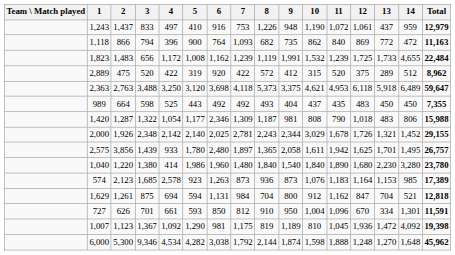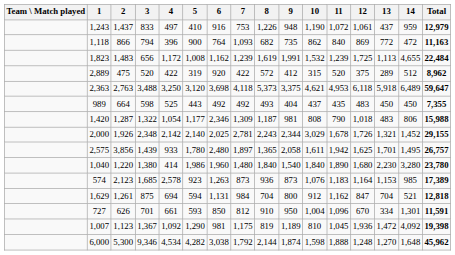 <table class="wikitable sortable" style="font-size: 74%; text-align:center;">
 <tr>
 <th>Team \ Match played</th>
 <th align=center>1</th>
 <th align=center>2</th>
 <th align=center>3</th>
 <th align=center>4</th>
 <th align=center>5</th>
 <th align=center>6</th>
 <th align=center>7</th>
 <th align=center>8</th>
 <th align=center>9</th>
 <th align=center>10</th>
 <th align=center>11</th>
 <th align=center>12</th>
 <th align=center>13</th>
 <th align=center>14</th>
 <th align=center>Total</th>
 </tr>
 <tr align=center>
 <td align=left></td>
 <td>1,243</td>
 <td>1,437</td>
 <td>833</td>
 <td>497</td>
 <td>410</td>
 <td>916</td>
 <td>753</td>
 <td>1,226</td>
 <td>948</td>
 <td>1,190</td>
 <td>1,072</td>
 <td>1,061</td>
 <td>437</td>
 <td>959</td>
 <td><strong>12,979</strong></td>
 </tr>
 <tr align=center>
 <td align=left></td>
 <td>1,118</td>
 <td>866</td>
 <td>794</td>
 <td>396</td>
 <td>900</td>
 <td>764</td>
 <td>1,093</td>
 <td>682</td>
 <td>735</td>
 <td>862</td>
 <td>840</td>
 <td>869</td>
 <td>772</td>
 <td>472</td>
 <td><strong>11,163</strong></td>
 </tr>
 <tr align=center>
 <td align=left></td>
 <td>1,823</td>
 <td>1,483</td>
 <td>656</td>
 <td>1,172</td>
 <td>1,008</td>
 <td>1,162</td>
 <td>1,239</td>
-<td>1,119</td>
+<td>1,619</td>
 <td>1,991</td>
 <td>1,532</td>
 <td>1,239</td>
 <td>1,725</td>
-<td>1,733</td>
+<td>1,113</td>
 <td>4,655</td>
 <td><strong>22,484</strong></td>
 </tr>
 <tr align=center>
 <td align=left></td>
 <td>2,889</td>
 <td>475</td>
 <td>520</td>
 <td>422</td>
 <td>319</td>
 <td>920</td>
 <td>422</td>
 <td>572</td>
 <td>412</td>
 <td>315</td>
 <td>520</td>
 <td>375</td>
 <td>289</td>
 <td>512</td>
 <td><strong>8,962</strong></td>
 </tr>
 <tr align=center>
 <td align=left></td>
 <td>2,363</td>
 <td>2,763</td>
 <td>3,488</td>
 <td>3,250</td>
 <td>3,120</td>
 <td>3,698</td>
 <td>4,118</td>
 <td>5,373</td>
 <td>3,375</td>
 <td>4,621</td>
 <td>4,953</td>
 <td>6,118</td>
 <td>5,918</td>
 <td>6,489</td>
 <td><strong>59,647</strong></td>
 </tr>
 <tr align=center>
 <td align=left></td>
 <td>989</td>
 <td>664</td>
 <td>598</td>
 <td>525</td>
 <td>443</td>
 <td>492</td>
 <td>492</td>
 <td>493</td>
 <td>404</td>
 <td>437</td>
 <td>435</td>
 <td>483</td>
 <td>450</td>
 <td>450</td>
 <td><strong>7,355</strong></td>
 </tr>
 <tr align=center>
 <td align=left></td>
 <td>1,420</td>
 <td>1,287</td>
 <td>1,322</td>
 <td>1,054</td>
 <td>1,177</td>
 <td>2,346</td>
 <td>1,309</td>
 <td>1,187</td>
 <td>981</td>
 <td>808</td>
 <td>790</td>
 <td>1,018</td>
 <td>483</td>
 <td>806</td>
 <td><strong>15,988</strong></td>
 </tr>
 <tr align=center>
 <td align=left></td>
 <td>2,000</td>
 <td>1,926</td>
 <td>2,348</td>
 <td>2,142</td>
 <td>2,140</td>
 <td>2,025</td>
 <td>2,781</td>
 <td>2,243</td>
 <td>2,344</td>
 <td>3,029</td>
 <td>1,678</td>
 <td>1,726</td>
 <td>1,321</td>
 <td>1,452</td>
 <td><strong>29,155</strong></td>
 </tr>
 <tr align=center>
 <td align=left></td>
 <td>2,575</td>
 <td>3,856</td>
 <td>1,439</td>
 <td>933</td>
 <td>1,780</td>
 <td>2,480</td>
 <td>1,897</td>
 <td>1,365</td>
 <td>2,058</td>
 <td>1,611</td>
 <td>1,942</td>
 <td>1,625</td>
 <td>1,701</td>
 <td>1,495</td>
 <td><strong>26,757</strong></td>
 </tr>
 <tr align=center>
 <td align=left></td>
 <td>1,040</td>
 <td>1,220</td>
 <td>1,380</td>
 <td>414</td>
 <td>1,986</td>
 <td>1,960</td>
 <td>1,480</td>
 <td>1,840</td>
 <td>1,540</td>
 <td>1,840</td>
 <td>1,890</td>
 <td>1,680</td>
 <td>2,230</td>
 <td>3,280</td>
 <td><strong>23,780</strong></td>
 </tr>
 <tr align=center>
 <td align=left></td>
 <td>574</td>
 <td>2,123</td>
 <td>1,685</td>
 <td>2,578</td>
 <td>923</td>
 <td>1,263</td>
 <td>873</td>
 <td>936</td>
 <td>873</td>
 <td>1,076</td>
 <td>1,183</td>
 <td>1,164</td>
 <td>1,153</td>
 <td>985</td>
 <td><strong>17,389</strong></td>
 </tr>
 <tr align=center>
 <td align=left></td>
 <td>1,629</td>
 <td>1,261</td>
 <td>875</td>
 <td>694</td>
 <td>594</td>
 <td>1,131</td>
 <td>984</td>
 <td>704</td>
 <td>800</td>
 <td>912</td>
 <td>1,162</td>
 <td>847</td>
 <td>704</td>
 <td>521</td>
 <td><strong>12,818</strong></td>
 </tr>
 <tr align=center>
 <td align=left></td>
 <td>727</td>
 <td>626</td>
 <td>701</td>
 <td>661</td>
 <td>593</td>
 <td>850</td>
 <td>812</td>
 <td>910</td>
 <td>950</td>
 <td>1,004</td>
 <td>1,096</td>
 <td>670</td>
 <td>334</td>
 <td>1,301</td>
 <td><strong>11,591</strong></td>
 </tr>
 <tr align=center>
 <td align=left></td>
 <td>1,007</td>
 <td>1,123</td>
 <td>1,367</td>
 <td>1,092</td>
 <td>1,290</td>
 <td>981</td>
 <td>1,175</td>
 <td>819</td>
 <td>1,189</td>
 <td>810</td>
 <td>1,045</td>
 <td>1,936</td>
 <td>1,472</td>
 <td>4,092</td>
 <td><strong>19,398</strong></td>
 </tr>
 <tr align=center>
 <td align=left></td>
 <td>6,000</td>
 <td>5,300</td>
 <td>9,346</td>
 <td>4,534</td>
 <td>4,282</td>
 <td>3,038</td>
 <td>1,792</td>
 <td>2,144</td>
 <td>1,874</td>
 <td>1,598</td>
 <td>1,888</td>
 <td>1,248</td>
 <td>1,270</td>
 <td>1,648</td>
 <td><strong>45,962</strong></td>
 </tr>
 </table>
